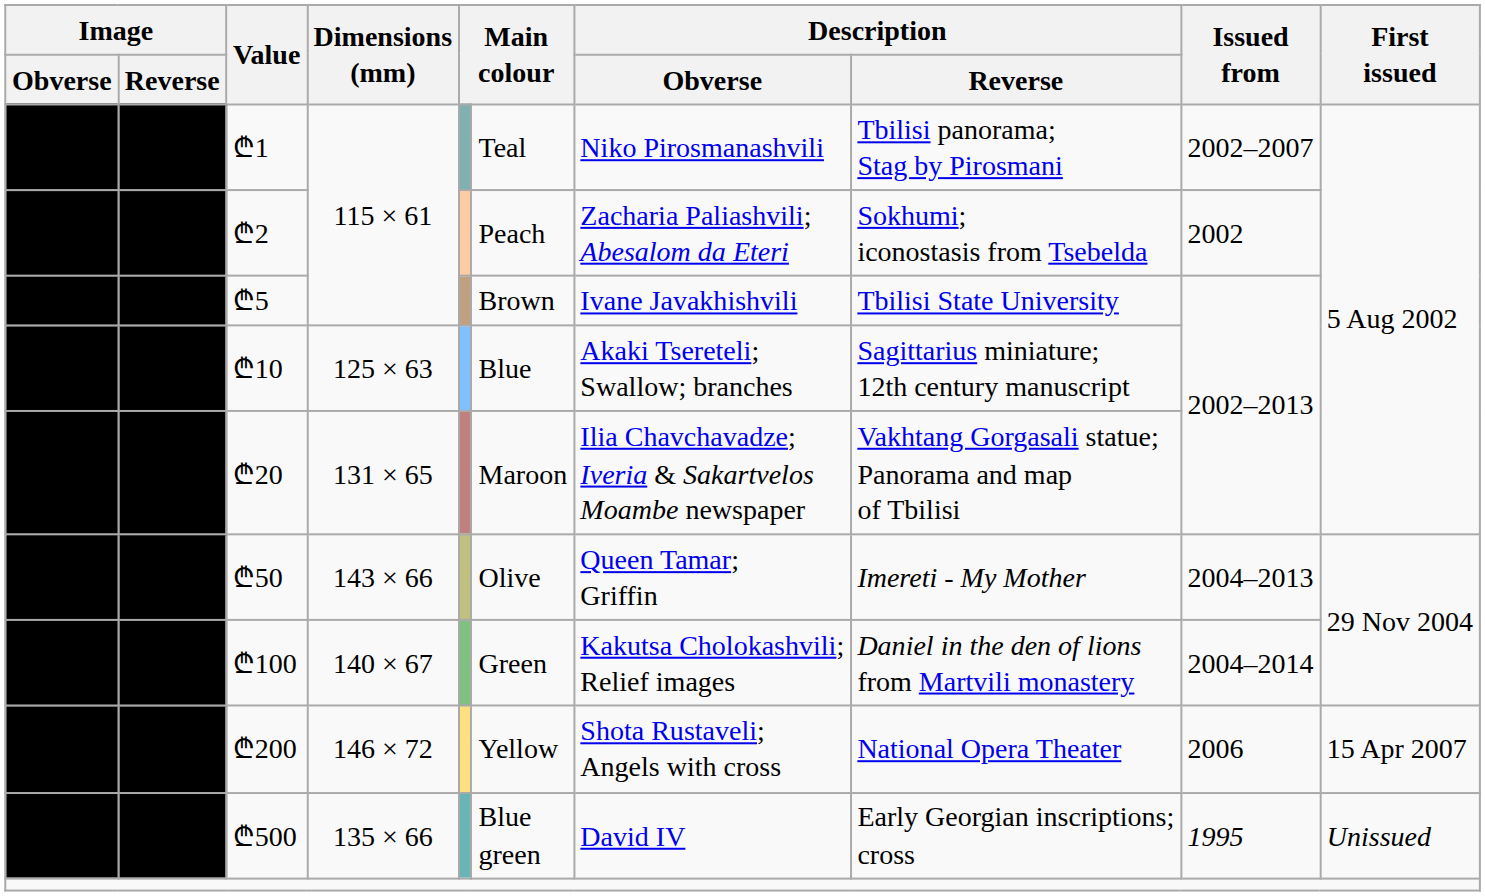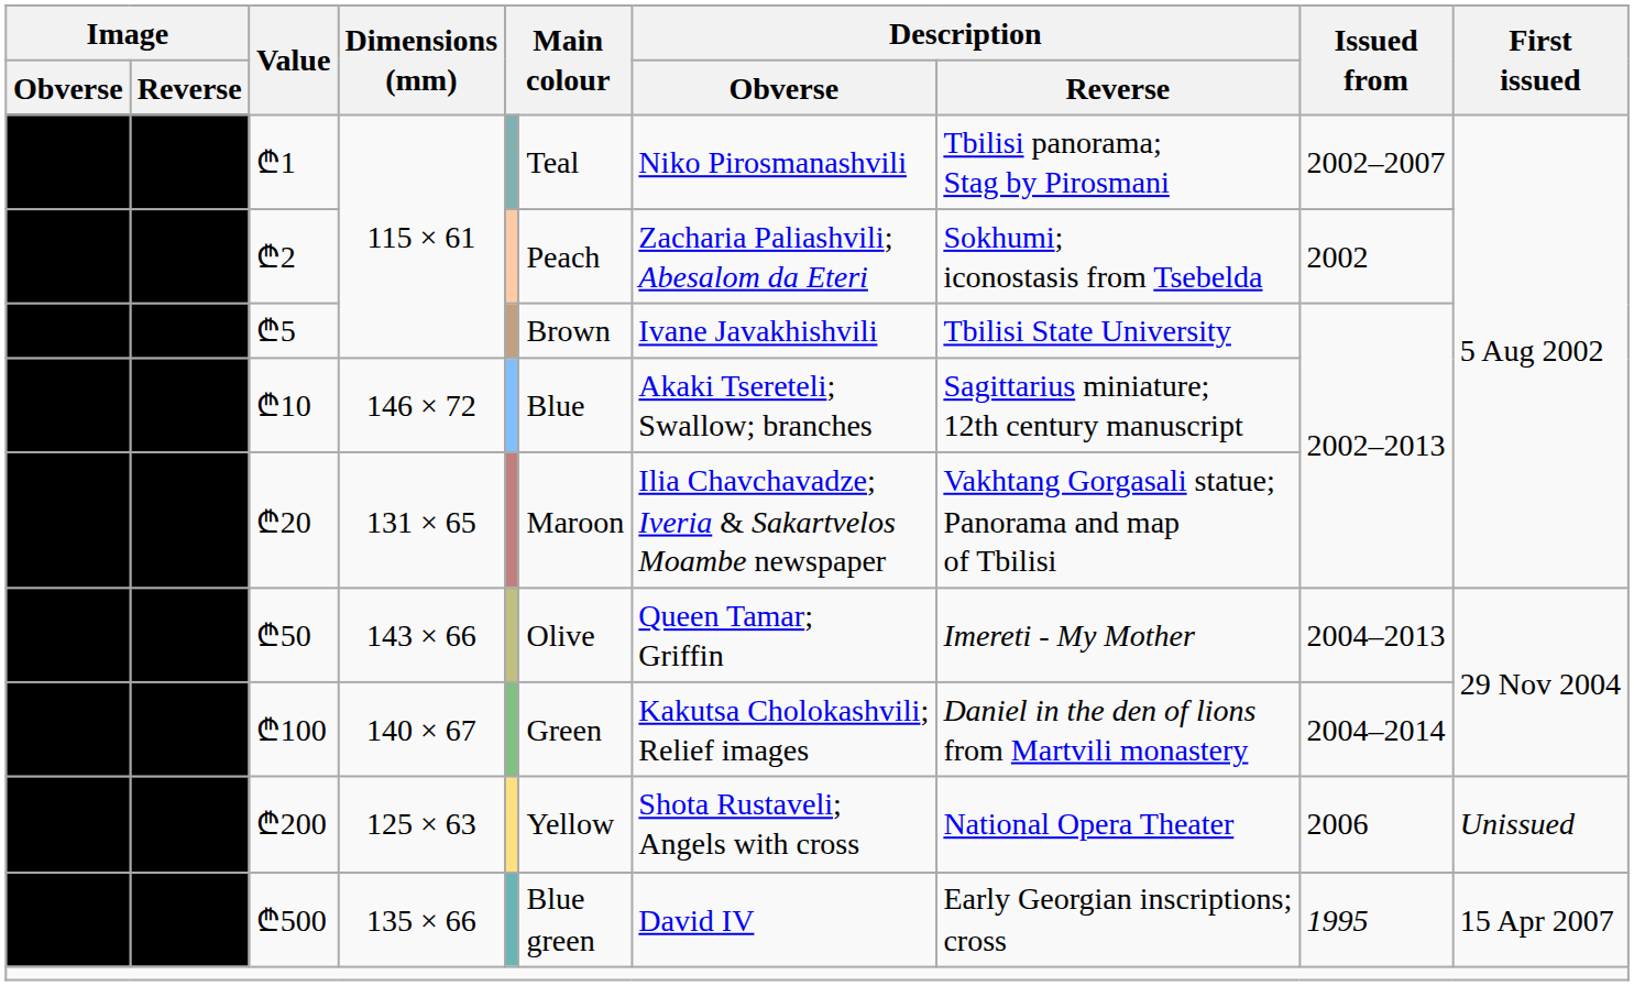 <table class="wikitable" style="margin:auto; font-size:88%; line-height:1.3">
 <tr>
 <th colspan=2>Image</th>
 <th rowspan=2>Value</th>
 <th rowspan=2>Dimensions<br>(mm)</th>
 <th rowspan=2 colspan=2>Main<br>colour</th>
 <th colspan=2>Description</th>
 <th rowspan=2>Issued<br>from</th>
 <th rowspan=2>First<br>issued</th>
 </tr>
 <tr>
 <th>Obverse</th>
 <th>Reverse</th>
 <th>Obverse</th>
 <th>Reverse</th>
 </tr>
 <tr>
 <td style="background:#000; text-align:center"></td>
 <td style="background:#000; text-align:center"></td>
 <td>₾1</td>
 <td rowspan=3 align=center>115 × 61</td>
 <td style="background:#80B0B0;"></td>
 <td>Teal</td>
 <td><a href='#'>Niko Pirosmanashvili</a></td>
 <td><a href='#'>Tbilisi</a> panorama;<br><a href='#'>Stag by Pirosmani</a></td>
 <td>2002–2007</td>
 <td rowspan=5>5 Aug 2002</td>
 </tr>
 <tr>
 <td style="background:#000; text-align:center"></td>
 <td style="background:#000; text-align:center"></td>
 <td>₾2</td>
 <td style="background:#FFCBA4;"></td>
 <td>Peach</td>
 <td><a href='#'>Zacharia Paliashvili</a>;<br><em><a href='#'>Abesalom da Eteri</a></em></td>
 <td><a href='#'>Sokhumi</a>;<br>iconostasis from <a href='#'>Tsebelda</a></td>
 <td>2002</td>
 </tr>
 <tr>
 <td style="background:#000; text-align:center"></td>
 <td style="background:#000; text-align:center"></td>
 <td>₾5</td>
 <td style="background:#C0A080;"></td>
 <td>Brown</td>
 <td><a href='#'>Ivane Javakhishvili</a></td>
 <td><a href='#'>Tbilisi State University</a></td>
 <td rowspan=3>2002–2013</td>
 </tr>
 <tr>
 <td style="background:#000; text-align:center"></td>
 <td style="background:#000; text-align:center"></td>
 <td>₾10</td>
-<td align=center>125 × 63</td>
+<td align=center>146 × 72</td>
 <td style="background:#80C0FF;"></td>
 <td>Blue</td>
 <td><a href='#'>Akaki Tsereteli</a>;<br>Swallow; branches</td>
 <td><a href='#'>Sagittarius</a> miniature;<br>12th century manuscript</td>
 </tr>
 <tr>
 <td style="background:#000; text-align:center"></td>
 <td style="background:#000; text-align:center"></td>
 <td>₾20</td>
 <td align=center>131 × 65</td>
 <td style="background:#C08080;"></td>
 <td>Maroon</td>
 <td><a href='#'>Ilia Chavchavadze</a>;<br><em><a href='#'>Iveria</a></em> & <em>Sakartvelos<br>Moambe</em> newspaper</td>
 <td><a href='#'>Vakhtang Gorgasali</a> statue;<br>Panorama and map<br>of Tbilisi </td>
 </tr>
 <tr>
 <td style="background:#000; text-align:center"></td>
 <td style="background:#000; text-align:center"></td>
 <td>₾50</td>
 <td align=center>143 × 66</td>
 <td style="background:#C0C080;"></td>
 <td>Olive</td>
 <td><a href='#'>Queen Tamar</a>;<br>Griffin</td>
 <td><em>Imereti - My Mother</em><br></td>
 <td>2004–2013</td>
 <td rowspan=2>29 Nov 2004</td>
 </tr>
 <tr>
 <td style="background:#000; text-align:center"></td>
 <td style="background:#000; text-align:center"></td>
 <td>₾100</td>
 <td align=center>140 × 67</td>
 <td style="background:#80C080;"></td>
 <td>Green</td>
 <td><a href='#'>Kakutsa Cholokashvili</a>;<br>Relief images</td>
 <td><em>Daniel in the den of lions</em><br>from <a href='#'>Martvili monastery</a></td>
 <td>2004–2014</td>
 </tr>
 <tr>
 <td style="background:#000; text-align:center"></td>
 <td style="background:#000; text-align:center"></td>
 <td>₾200</td>
-<td align=center>146 × 72</td>
+<td align=center>125 × 63</td>
 <td style="background:#FFE080;"></td>
 <td>Yellow</td>
 <td><a href='#'>Shota Rustaveli</a>;<br>Angels with cross</td>
 <td><a href='#'>National Opera Theater</a></td>
 <td>2006</td>
-<td>15 Apr 2007</td>
+<td><em>Unissued</em></td>
 </tr>
 <tr>
 <td style="background:#000; text-align:center"></td>
 <td style="background:#000; text-align:center"></td>
 <td>₾500</td>
 <td align=center>135 × 66</td>
 <td style="background:#69b4b4;"></td>
 <td>Blue<br>green</td>
 <td><a href='#'>David IV</a></td>
 <td>Early Georgian inscriptions;<br>cross</td>
 <td><em>1995</em></td>
-<td><em>Unissued</em></td>
+<td>15 Apr 2007</td>
 </tr>
 <tr>
 <td colspan=12></td>
 </tr>
 </table>
